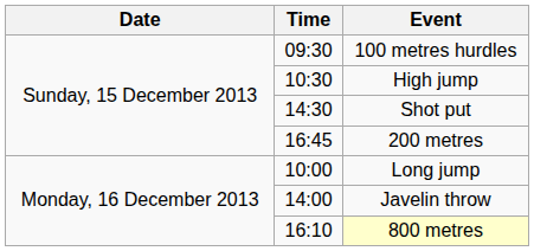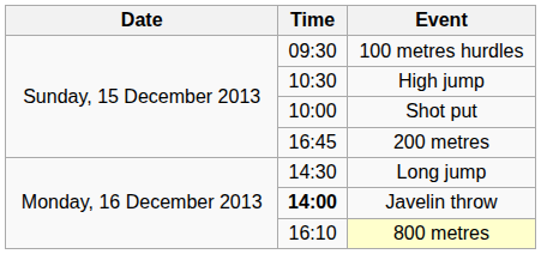 <table class = "wikitable" style="text-align:center;">
 <tr>
 <th width=220>Date</th>
 <th width=50>Time</th>
 <th width=150>Event</th>
 </tr>
 <tr>
 <td rowspan=4>Sunday, 15 December 2013</td>
 <td>09:30</td>
 <td>100 metres hurdles</td>
 </tr>
 <tr>
 <td>10:30</td>
 <td>High jump</td>
 </tr>
 <tr>
-<td>14:30</td>
+<td>10:00</td>
 <td>Shot put</td>
 </tr>
 <tr>
 <td>16:45</td>
 <td>200 metres</td>
 </tr>
 <tr>
 <td rowspan=3>Monday, 16 December 2013</td>
-<td>10:00</td>
+<td>14:30</td>
 <td>Long jump</td>
 </tr>
 <tr>
-<td>14:00</td>
+<td><strong>14:00</strong></td>
 <td>Javelin throw</td>
 </tr>
 <tr>
 <td>16:10</td>
 <td bgcolor=ffffcc>800 metres</td>
 </tr>
 </table>
